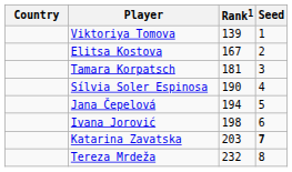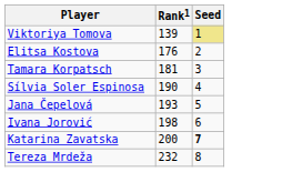 <table class="sortable wikitable">
 <tr>
-<th width="70">Country</th>
 <th width="175">Player</th>
 <th>Rank<sup>1</sup></th>
 <th>Seed</th>
 </tr>
 <tr>
-<td></td>
 <td><a href='#'>Viktoriya Tomova</a></td>
 <td>139</td>
-<td>1</td>
+<td style="background: khaki;">1</td>
 </tr>
 <tr>
-<td></td>
 <td><a href='#'>Elitsa Kostova</a></td>
-<td>167</td>
+<td>176</td>
 <td>2</td>
 </tr>
 <tr>
-<td></td>
 <td><a href='#'>Tamara Korpatsch</a></td>
 <td>181</td>
 <td>3</td>
 </tr>
 <tr>
-<td></td>
 <td><a href='#'>Sílvia Soler Espinosa</a></td>
 <td>190</td>
 <td>4</td>
 </tr>
 <tr>
-<td></td>
 <td><a href='#'>Jana Čepelová</a></td>
-<td>194</td>
+<td>193</td>
 <td>5</td>
 </tr>
 <tr>
-<td></td>
 <td><a href='#'>Ivana Jorović</a></td>
 <td>198</td>
 <td>6</td>
 </tr>
 <tr>
-<td></td>
 <td><a href='#'>Katarina Zavatska</a></td>
-<td>203</td>
+<td>200</td>
 <td><strong>7</strong></td>
 </tr>
 <tr>
-<td></td>
 <td><a href='#'>Tereza Mrdeža</a></td>
 <td>232</td>
 <td>8</td>
 </tr>
 </table>
